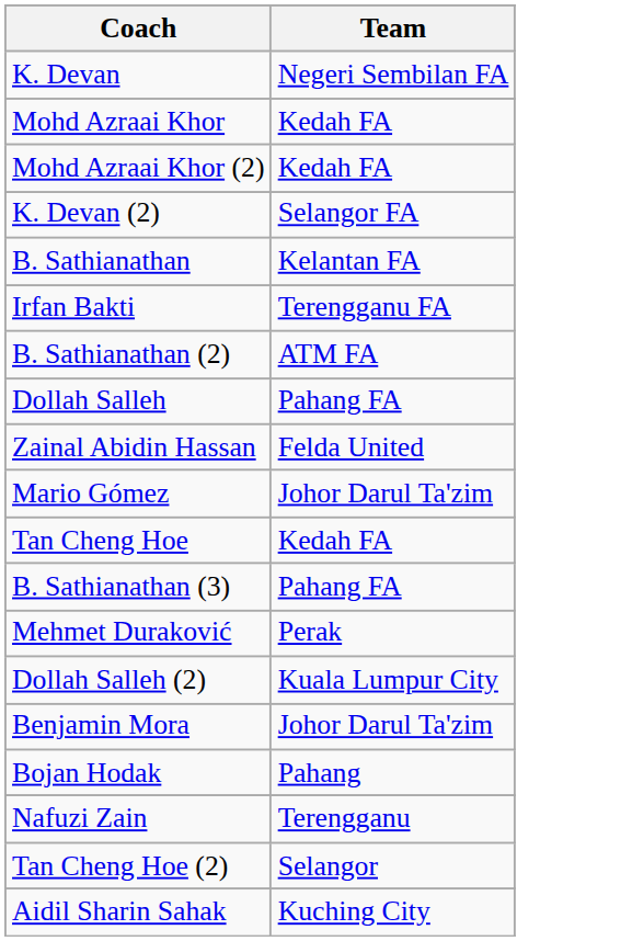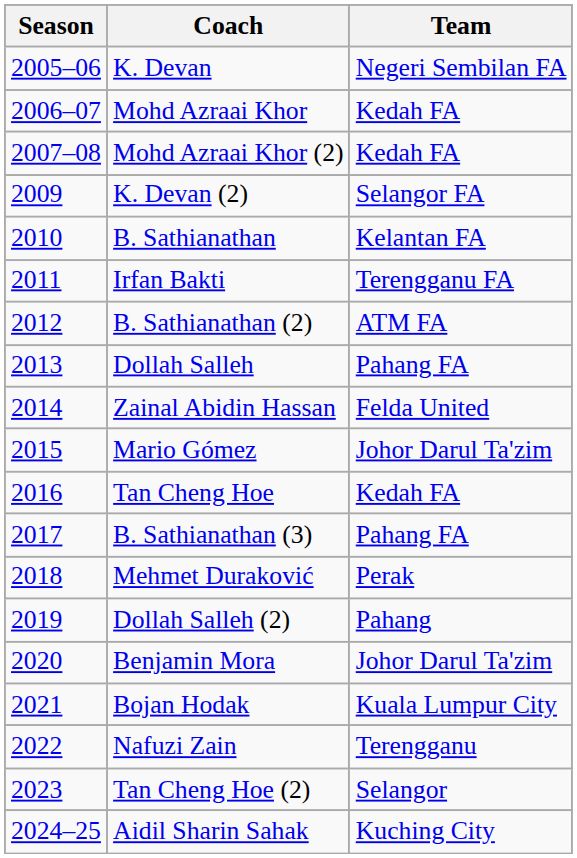 <table class="wikitable sortable" style="font-size: 85%;">
 <tr>
+<th>Season</th>
 <th>Coach</th>
 <th>Team</th>
 </tr>
 <tr>
+<td><a href='#'>2005–06</a></td>
 <td> <a href='#'>K. Devan</a></td>
 <td> <a href='#'>Negeri Sembilan FA</a></td>
 </tr>
 <tr>
+<td><a href='#'>2006–07</a></td>
 <td> <a href='#'>Mohd Azraai Khor</a></td>
 <td> <a href='#'>Kedah FA</a></td>
 </tr>
 <tr>
+<td><a href='#'>2007–08</a></td>
 <td> <a href='#'>Mohd Azraai Khor</a> (2)</td>
 <td> <a href='#'>Kedah FA</a></td>
 </tr>
 <tr>
+<td><a href='#'>2009</a></td>
 <td> <a href='#'>K. Devan</a> (2)</td>
 <td> <a href='#'>Selangor FA</a></td>
 </tr>
 <tr>
+<td><a href='#'>2010</a></td>
 <td> <a href='#'>B. Sathianathan</a></td>
 <td> <a href='#'>Kelantan FA</a></td>
 </tr>
 <tr>
+<td><a href='#'>2011</a></td>
 <td> <a href='#'>Irfan Bakti</a></td>
 <td> <a href='#'>Terengganu FA</a></td>
 </tr>
 <tr>
+<td><a href='#'>2012</a></td>
 <td> <a href='#'>B. Sathianathan</a> (2)</td>
 <td> <a href='#'>ATM FA</a></td>
 </tr>
 <tr>
+<td><a href='#'>2013</a></td>
 <td> <a href='#'>Dollah Salleh</a></td>
 <td> <a href='#'>Pahang FA</a></td>
 </tr>
 <tr>
+<td><a href='#'>2014</a></td>
 <td> <a href='#'>Zainal Abidin Hassan</a></td>
 <td> <a href='#'>Felda United</a></td>
 </tr>
 <tr>
+<td><a href='#'>2015</a></td>
 <td> <a href='#'>Mario Gómez</a></td>
 <td> <a href='#'>Johor Darul Ta'zim</a></td>
 </tr>
 <tr>
+<td><a href='#'>2016</a></td>
 <td> <a href='#'>Tan Cheng Hoe</a></td>
 <td> <a href='#'>Kedah FA</a></td>
 </tr>
 <tr>
+<td><a href='#'>2017</a></td>
 <td> <a href='#'>B. Sathianathan</a> (3)</td>
 <td> <a href='#'>Pahang FA</a></td>
 </tr>
 <tr>
+<td><a href='#'>2018</a></td>
 <td> <a href='#'>Mehmet Duraković</a></td>
 <td> <a href='#'>Perak</a></td>
 </tr>
 <tr>
+<td><a href='#'>2019</a></td>
 <td> <a href='#'>Dollah Salleh</a> (2)</td>
-<td> <a href='#'>Kuala Lumpur City</a></td>
+<td> <a href='#'>Pahang</a></td>
 </tr>
 <tr>
+<td><a href='#'>2020</a></td>
 <td> <a href='#'>Benjamin Mora</a></td>
 <td> <a href='#'>Johor Darul Ta'zim</a></td>
 </tr>
 <tr>
+<td><a href='#'>2021</a></td>
 <td> <a href='#'>Bojan Hodak</a></td>
-<td> <a href='#'>Pahang</a></td>
+<td> <a href='#'>Kuala Lumpur City</a></td>
 </tr>
 <tr>
+<td><a href='#'>2022</a></td>
 <td> <a href='#'>Nafuzi Zain</a></td>
 <td> <a href='#'>Terengganu</a></td>
 </tr>
 <tr>
+<td><a href='#'>2023</a></td>
 <td> <a href='#'>Tan Cheng Hoe</a> (2)</td>
 <td> <a href='#'>Selangor</a></td>
 </tr>
 <tr>
+<td><a href='#'>2024–25</a></td>
 <td> <a href='#'>Aidil Sharin Sahak</a></td>
 <td> <a href='#'>Kuching City</a></td>
 </tr>
 </table>
